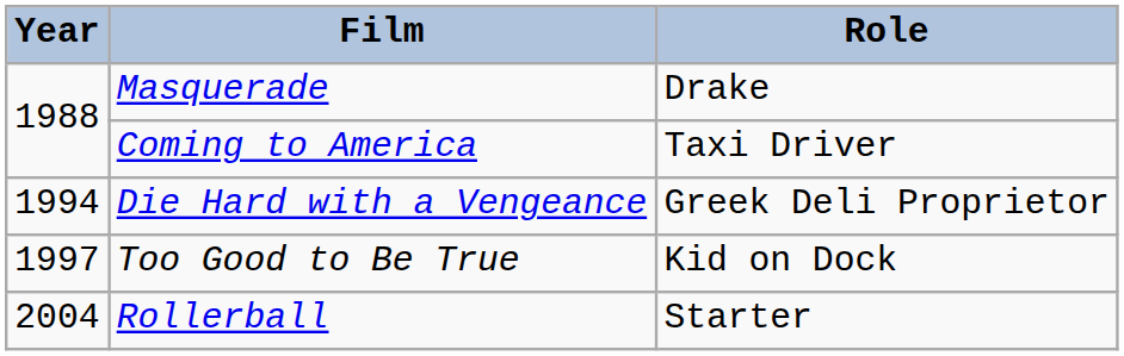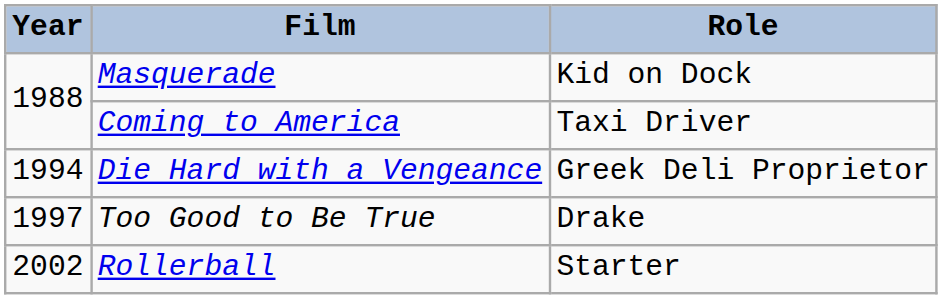 <table class="wikitable" style="font-size:95%;">
 <tr align="center">
 <th style="background:#B0C4DE;">Year</th>
 <th style="background:#B0C4DE;">Film</th>
 <th style="background:#B0C4DE;">Role</th>
 </tr>
 <tr>
 <td rowspan=2>1988</td>
 <td><em><a href='#'>Masquerade</a></em></td>
-<td>Drake</td>
+<td>Kid on Dock</td>
 </tr>
 <tr>
 <td><em><a href='#'>Coming to America</a></em></td>
 <td>Taxi Driver</td>
 </tr>
 <tr>
 <td>1994</td>
 <td><em><a href='#'>Die Hard with a Vengeance</a></em></td>
 <td>Greek Deli Proprietor</td>
 </tr>
 <tr>
 <td>1997</td>
 <td><em>Too Good to Be True</em></td>
-<td>Kid on Dock</td>
+<td>Drake</td>
 </tr>
 <tr>
-<td>2004</td>
+<td>2002</td>
 <td><em><a href='#'>Rollerball</a></em></td>
 <td>Starter</td>
 </tr>
 </table>
